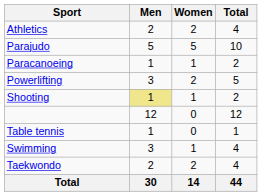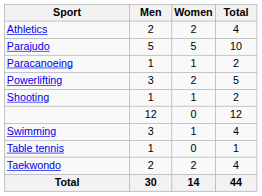 <table class="wikitable sortable" style="text-align:center;">
 <tr>
 <th width=180>Sport</th>
 <th width=55>Men</th>
 <th width=55>Women</th>
 <th width=55>Total</th>
 </tr>
 <tr>
 <td align=left><a href='#'>Athletics</a></td>
 <td>2</td>
 <td>2</td>
 <td>4</td>
 </tr>
 <tr>
 <td align=left><a href='#'>Parajudo</a></td>
 <td>5</td>
 <td>5</td>
 <td>10</td>
 </tr>
 <tr>
 <td align=left><a href='#'>Paracanoeing</a></td>
 <td>1</td>
 <td>1</td>
 <td>2</td>
 </tr>
 <tr>
 <td align=left><a href='#'>Powerlifting</a></td>
 <td>3</td>
 <td>2</td>
 <td>5</td>
 </tr>
 <tr>
 <td align=left><a href='#'>Shooting</a></td>
-<td style="background: khaki;">1</td>
+<td>1</td>
 <td>1</td>
 <td>2</td>
 </tr>
 <tr>
 <td align=left></td>
 <td>12</td>
 <td>0</td>
 <td>12</td>
 </tr>
 <tr>
+<td align=left><a href='#'>Swimming</a></td>
+<td>3</td>
+<td>1</td>
+<td>4</td>
+</tr>
+<tr>
 <td align=left><a href='#'>Table tennis</a></td>
 <td>1</td>
 <td>0</td>
 <td>1</td>
-</tr>
-<tr>
-<td align=left><a href='#'>Swimming</a></td>
-<td>3</td>
-<td>1</td>
-<td>4</td>
 </tr>
 <tr>
 <td align=left><a href='#'>Taekwondo</a></td>
 <td>2</td>
 <td>2</td>
 <td>4</td>
 </tr>
 <tr>
 <th>Total</th>
 <th>30</th>
 <th>14</th>
 <th>44</th>
 </tr>
 </table>
